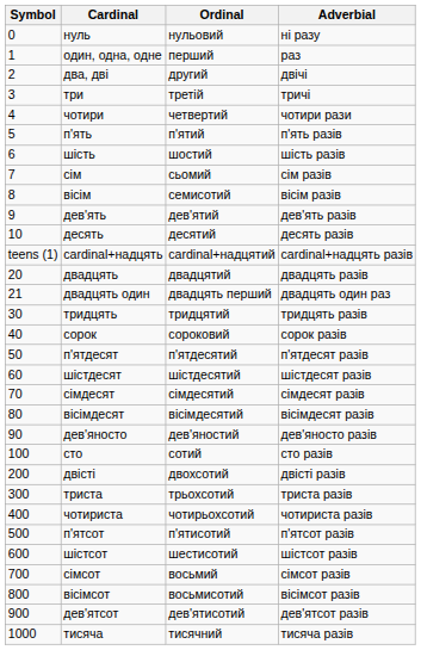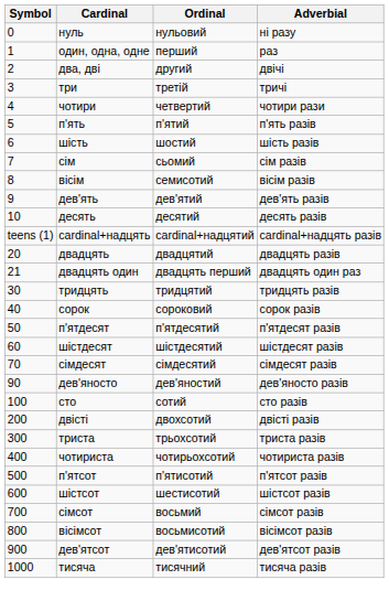 <table class="wikitable" align="center">
 <tr>
 <th>Symbol</th>
 <th>Cardinal</th>
 <th>Ordinal</th>
 <th>Adverbial</th>
 </tr>
 <tr>
 <td>0</td>
 <td>нуль</td>
 <td>нульовий</td>
 <td>ні разу</td>
 </tr>
 <tr>
 <td>1</td>
 <td>один, одна, одне</td>
 <td>перший</td>
 <td>раз</td>
 </tr>
 <tr>
 <td>2</td>
 <td>два, дві</td>
 <td>другий</td>
 <td>двічі</td>
 </tr>
 <tr>
 <td>3</td>
 <td>три</td>
 <td>третій</td>
 <td>тричі</td>
 </tr>
 <tr>
 <td>4</td>
 <td>чотири</td>
 <td>четвертий</td>
 <td>чотири рази</td>
 </tr>
 <tr>
 <td>5</td>
 <td>п'ять</td>
 <td>п'ятий</td>
 <td>п'ять разів</td>
 </tr>
 <tr>
 <td>6</td>
 <td>шість</td>
 <td>шостий</td>
 <td>шість разів</td>
 </tr>
 <tr>
 <td>7</td>
 <td>сім</td>
 <td>сьомий</td>
 <td>сім разів</td>
 </tr>
 <tr>
 <td>8</td>
 <td>вісім</td>
 <td>семисотий</td>
 <td>вісім разів</td>
 </tr>
 <tr>
 <td>9</td>
 <td>дев'ять</td>
 <td>дев'ятий</td>
 <td>дев'ять разів</td>
 </tr>
 <tr>
 <td>10</td>
 <td>десять</td>
 <td>десятий</td>
 <td>десять разів</td>
 </tr>
 <tr>
 <td>teens (1)</td>
 <td>cardinal+надцять</td>
 <td>cardinal+надцятий</td>
 <td>cardinal+надцять разів</td>
 </tr>
 <tr>
 <td>20</td>
 <td>двадцять</td>
 <td>двадцятий</td>
 <td>двадцять разів</td>
 </tr>
 <tr>
 <td>21</td>
 <td>двадцять один</td>
 <td>двадцять перший</td>
 <td>двадцять один раз</td>
 </tr>
 <tr>
 <td>30</td>
 <td>тридцять</td>
 <td>тридцятий</td>
 <td>тридцять разів</td>
 </tr>
 <tr>
 <td>40</td>
 <td>сорок</td>
 <td>сороковий</td>
 <td>сорок разів</td>
 </tr>
 <tr>
 <td>50</td>
 <td>п'ятдесят</td>
 <td>п'ятдесятий</td>
 <td>п'ятдесят разів</td>
 </tr>
 <tr>
 <td>60</td>
 <td>шістдесят</td>
 <td>шістдесятий</td>
 <td>шістдесят разів</td>
 </tr>
 <tr>
 <td>70</td>
 <td>сімдесят</td>
 <td>сімдесятий</td>
 <td>сімдесят разів</td>
 </tr>
 <tr>
-<td>80</td>
-<td>вісімдесят</td>
-<td>вісімдесятий</td>
-<td>вісімдесят разів</td>
-</tr>
-<tr>
 <td>90</td>
 <td>дев'яносто</td>
 <td>дев'яностий</td>
 <td>дев'яносто разів</td>
 </tr>
 <tr>
 <td>100</td>
 <td>сто</td>
 <td>сотий</td>
 <td>сто разів</td>
 </tr>
 <tr>
 <td>200</td>
 <td>двісті</td>
 <td>двохсотий</td>
 <td>двісті разів</td>
 </tr>
 <tr>
 <td>300</td>
 <td>триста</td>
 <td>трьохсотий</td>
 <td>триста разів</td>
 </tr>
 <tr>
 <td>400</td>
 <td>чотириста</td>
 <td>чотирьохсотий</td>
 <td>чотириста разів</td>
 </tr>
 <tr>
 <td>500</td>
 <td>п'ятсот</td>
 <td>п'ятисотий</td>
 <td>п'ятсот разів</td>
 </tr>
 <tr>
 <td>600</td>
 <td>шістсот</td>
 <td>шестисотий</td>
 <td>шістсот разів</td>
 </tr>
 <tr>
 <td>700</td>
 <td>сімсот</td>
 <td>восьмий</td>
 <td>сімсот разів</td>
 </tr>
 <tr>
 <td>800</td>
 <td>вісімсот</td>
 <td>восьмисотий</td>
 <td>вісімсот разів</td>
 </tr>
 <tr>
 <td>900</td>
 <td>дев'ятсот</td>
 <td>дев'ятисотий</td>
 <td>дев'ятсот разів</td>
 </tr>
 <tr>
 <td>1000</td>
 <td>тисяча</td>
 <td>тисячний</td>
 <td>тисяча разів</td>
 </tr>
 </table>
